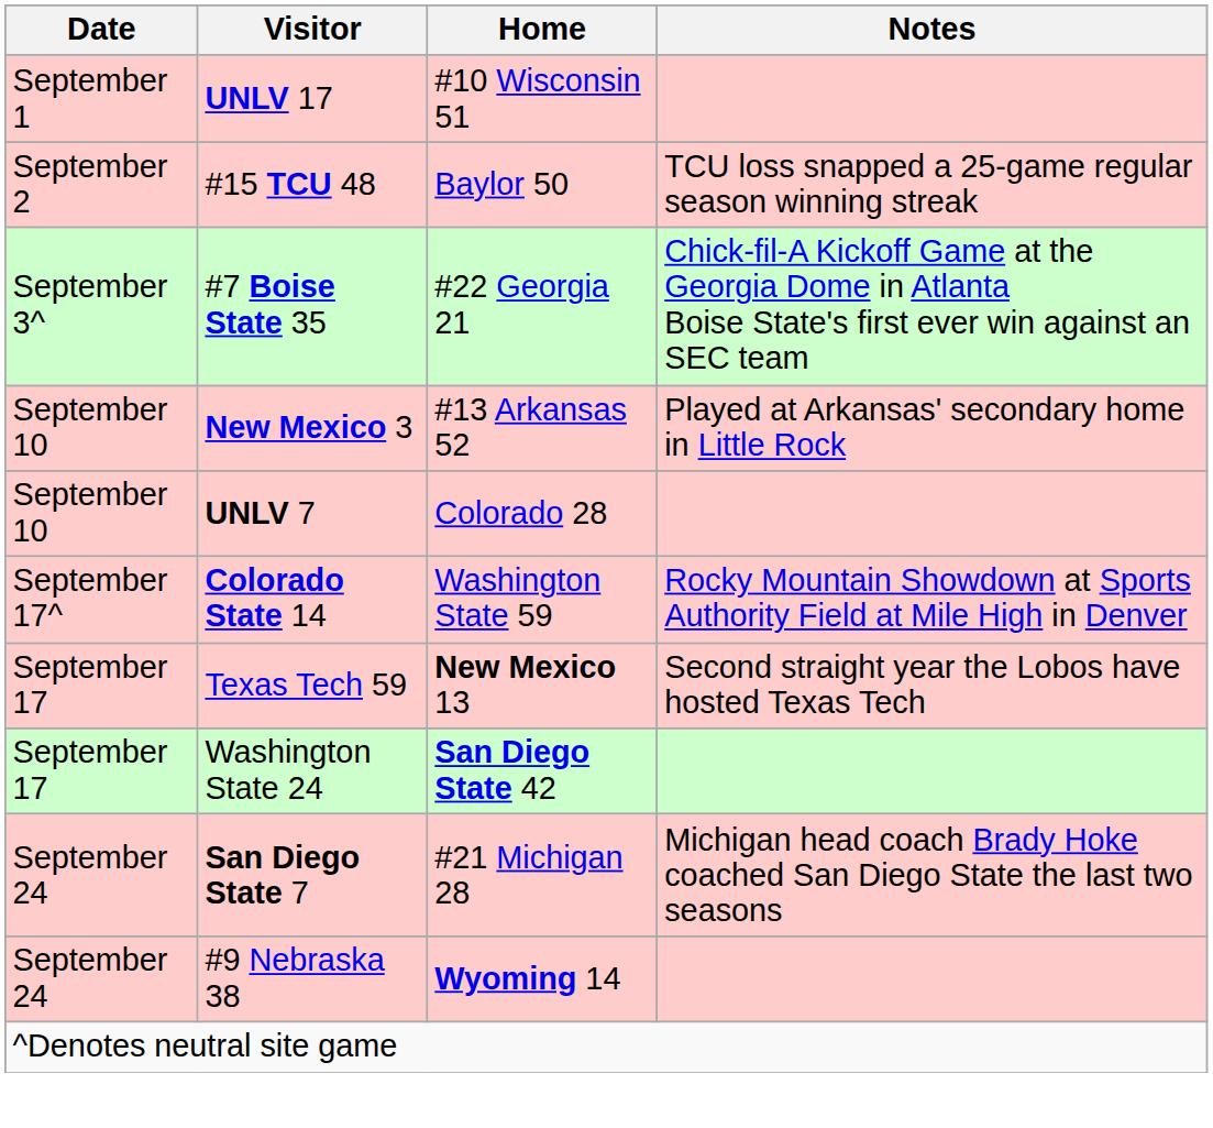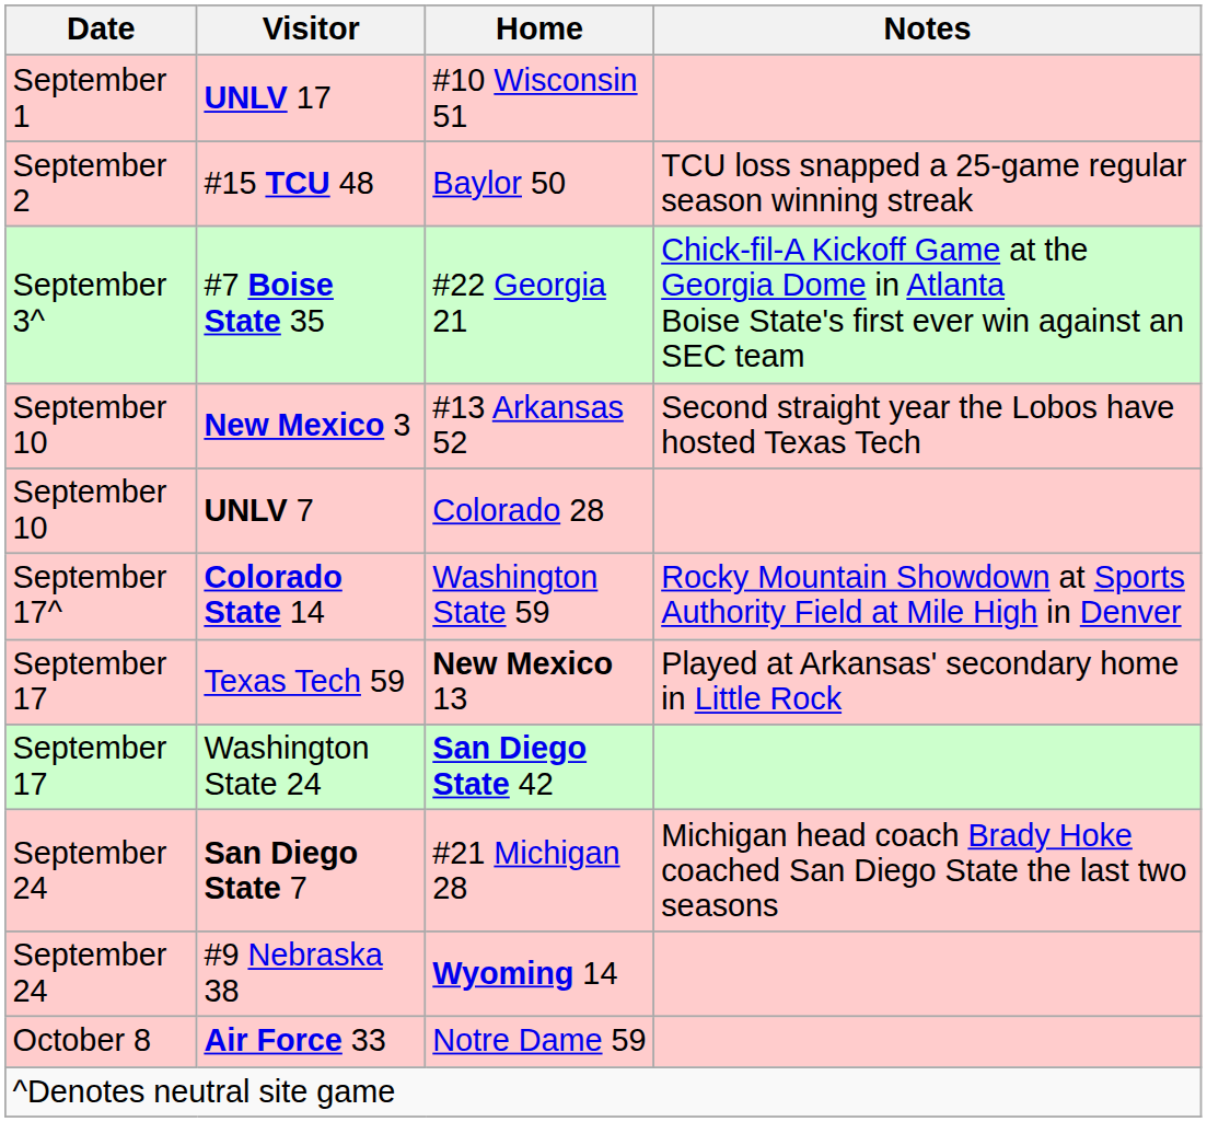 <table class="wikitable">
 <tr>
 <th>Date</th>
 <th>Visitor</th>
 <th>Home</th>
 <th>Notes</th>
 </tr>
 <tr style="background:#fcc;">
 <td>September 1</td>
 <td><strong><a href='#'>UNLV</a></strong> 17</td>
 <td>#10 <a href='#'>Wisconsin</a> 51</td>
 <td></td>
 </tr>
 <tr style="background:#fcc;">
 <td>September 2</td>
 <td>#15 <strong><a href='#'>TCU</a></strong> 48</td>
 <td><a href='#'>Baylor</a> 50</td>
 <td>TCU loss snapped a 25-game regular season winning streak</td>
 </tr>
 <tr style="background:#cfc;">
 <td>September 3^</td>
 <td>#7 <strong><a href='#'>Boise State</a></strong> 35</td>
 <td>#22 <a href='#'>Georgia</a> 21</td>
 <td><a href='#'>Chick-fil-A Kickoff Game</a> at the <a href='#'>Georgia Dome</a> in <a href='#'>Atlanta</a><br>Boise State's first ever win against an SEC team</td>
 </tr>
 <tr style="background:#fcc;">
 <td>September 10</td>
 <td><strong><a href='#'>New Mexico</a></strong> 3</td>
 <td>#13 <a href='#'>Arkansas</a> 52</td>
-<td>Played at Arkansas' secondary home in <a href='#'>Little Rock</a></td>
+<td>Second straight year the Lobos have hosted Texas Tech</td>
 </tr>
 <tr style="background:#fcc;">
 <td>September 10</td>
 <td><strong>UNLV</strong> 7</td>
 <td><a href='#'>Colorado</a> 28</td>
 <td></td>
 </tr>
 <tr style="background:#fcc;">
 <td>September 17^</td>
 <td><strong><a href='#'>Colorado State</a></strong> 14</td>
 <td><a href='#'>Washington State</a> 59</td>
 <td><a href='#'>Rocky Mountain Showdown</a> at <a href='#'>Sports Authority Field at Mile High</a> in <a href='#'>Denver</a></td>
 </tr>
 <tr style="background:#fcc;">
 <td>September 17</td>
 <td><a href='#'>Texas Tech</a> 59</td>
 <td><strong>New Mexico</strong> 13</td>
-<td>Second straight year the Lobos have hosted Texas Tech</td>
+<td>Played at Arkansas' secondary home in <a href='#'>Little Rock</a></td>
 </tr>
 <tr style="background:#cfc;">
 <td>September 17</td>
 <td>Washington State 24</td>
 <td><strong><a href='#'>San Diego State</a></strong> 42</td>
 <td></td>
 </tr>
 <tr style="background:#fcc;">
 <td>September 24</td>
 <td><strong>San Diego State</strong> 7</td>
 <td>#21 <a href='#'>Michigan</a> 28</td>
 <td>Michigan head coach <a href='#'>Brady Hoke</a> coached San Diego State the last two seasons</td>
 </tr>
 <tr style="background:#fcc;">
 <td>September 24</td>
 <td>#9 <a href='#'>Nebraska</a> 38</td>
 <td><strong><a href='#'>Wyoming</a></strong> 14</td>
 <td></td>
 </tr>
+<tr style="background:#fcc;">
+<td>October 8</td>
+<td><strong><a href='#'>Air Force</a></strong> 33</td>
+<td><a href='#'>Notre Dame</a> 59</td>
+<td></td>
+</tr>
 <tr>
 <td colspan=4>^Denotes neutral site game</td>
 </tr>
 </table>
